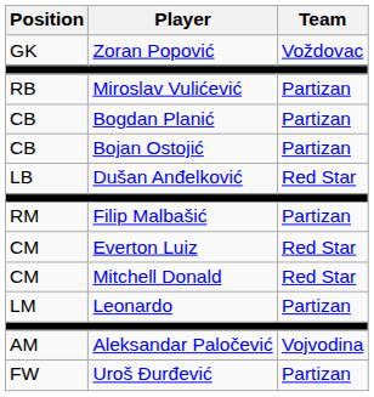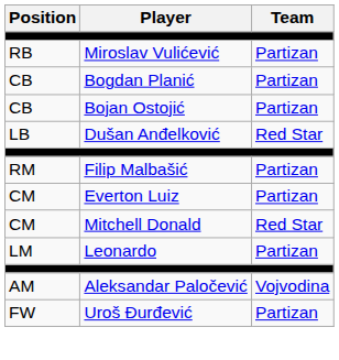 <table class="wikitable">
 <tr>
 <th>Position</th>
 <th>Player</th>
 <th>Team</th>
-</tr>
-<tr>
-<td>GK</td>
-<td> <a href='#'>Zoran Popović</a></td>
-<td><a href='#'>Voždovac</a></td>
 </tr>
 <tr>
 <td colspan=3 style="background: black"></td>
 </tr>
 <tr>
 <td>RB</td>
 <td> <a href='#'>Miroslav Vulićević</a></td>
 <td><a href='#'>Partizan</a></td>
 </tr>
 <tr>
 <td>CB</td>
 <td> <a href='#'>Bogdan Planić</a></td>
 <td><a href='#'>Partizan</a></td>
 </tr>
 <tr>
 <td>CB</td>
 <td> <a href='#'>Bojan Ostojić</a></td>
 <td><a href='#'>Partizan</a></td>
 </tr>
 <tr>
 <td>LB</td>
 <td> <a href='#'>Dušan Anđelković</a></td>
 <td><a href='#'>Red Star</a></td>
 </tr>
 <tr>
 <td colspan=3 style="background: black"></td>
 </tr>
 <tr>
 <td>RM</td>
 <td> <a href='#'>Filip Malbašić</a></td>
 <td><a href='#'>Partizan</a></td>
 </tr>
 <tr>
 <td>CM</td>
 <td> <a href='#'>Everton Luiz</a></td>
-<td><a href='#'>Red Star</a></td>
+<td><a href='#'>Partizan</a></td>
 </tr>
 <tr>
 <td>CM</td>
 <td> <a href='#'>Mitchell Donald</a></td>
 <td><a href='#'>Red Star</a></td>
 </tr>
 <tr>
 <td>LM</td>
 <td> <a href='#'>Leonardo</a></td>
 <td><a href='#'>Partizan</a></td>
 </tr>
 <tr>
 <td colspan=3 style="background: black"></td>
 </tr>
 <tr>
 <td>AM</td>
 <td> <a href='#'>Aleksandar Paločević</a></td>
 <td><a href='#'>Vojvodina</a></td>
 </tr>
 <tr>
 <td>FW</td>
 <td> <a href='#'>Uroš Đurđević</a></td>
 <td><a href='#'>Partizan</a></td>
 </tr>
 </table>
